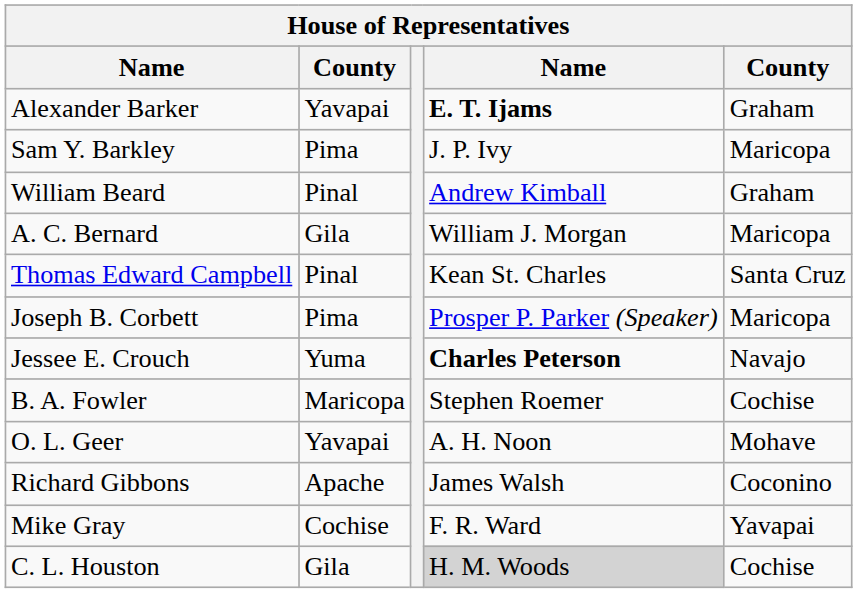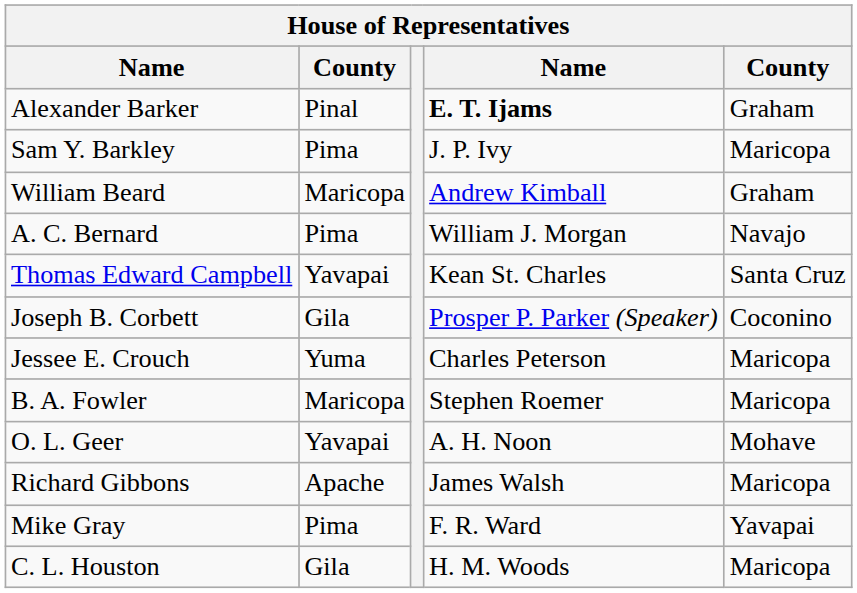 <table class="wikitable" style="float: right">
 <tr>
 <th colspan="5">House of Representatives</th>
 </tr>
 <tr>
 <th>Name</th>
 <th>County</th>
 <th rowspan="13"></th>
 <th>Name</th>
 <th>County</th>
 </tr>
 <tr>
 <td>Alexander Barker</td>
-<td>Yavapai</td>
+<td>Pinal</td>
 <td><strong>E. T. Ijams</strong></td>
 <td>Graham</td>
 </tr>
 <tr>
 <td>Sam Y. Barkley</td>
 <td>Pima</td>
 <td>J. P. Ivy</td>
 <td>Maricopa</td>
 </tr>
 <tr>
 <td>William Beard</td>
-<td>Pinal</td>
+<td>Maricopa</td>
 <td><a href='#'>Andrew Kimball</a></td>
 <td>Graham</td>
 </tr>
 <tr>
 <td>A. C. Bernard</td>
-<td>Gila</td>
+<td>Pima</td>
 <td>William J. Morgan</td>
-<td>Maricopa</td>
+<td>Navajo</td>
 </tr>
 <tr>
 <td><a href='#'>Thomas Edward Campbell</a></td>
-<td>Pinal</td>
+<td>Yavapai</td>
 <td>Kean St. Charles</td>
 <td>Santa Cruz</td>
 </tr>
 <tr>
 <td>Joseph B. Corbett</td>
-<td>Pima</td>
+<td>Gila</td>
 <td><a href='#'>Prosper P. Parker</a> <em>(Speaker)</em></td>
-<td>Maricopa</td>
+<td>Coconino</td>
 </tr>
 <tr>
 <td>Jessee E. Crouch</td>
 <td>Yuma</td>
-<td><strong>Charles Peterson</strong></td>
-<td>Navajo</td>
+<td>Charles Peterson</td>
+<td>Maricopa</td>
 </tr>
 <tr>
 <td>B. A. Fowler</td>
 <td>Maricopa</td>
 <td>Stephen Roemer</td>
-<td>Cochise</td>
+<td>Maricopa</td>
 </tr>
 <tr>
 <td>O. L. Geer</td>
 <td>Yavapai</td>
 <td>A. H. Noon</td>
 <td>Mohave</td>
 </tr>
 <tr>
 <td>Richard Gibbons</td>
 <td>Apache</td>
 <td>James Walsh</td>
-<td>Coconino</td>
+<td>Maricopa</td>
 </tr>
 <tr>
 <td>Mike Gray</td>
-<td>Cochise</td>
+<td>Pima</td>
 <td>F. R. Ward</td>
 <td>Yavapai</td>
 </tr>
 <tr>
 <td>C. L. Houston</td>
 <td>Gila</td>
-<td style="background: lightgrey;">H. M. Woods</td>
-<td>Cochise</td>
+<td>H. M. Woods</td>
+<td>Maricopa</td>
 </tr>
 </table>
